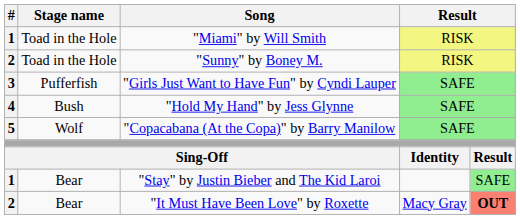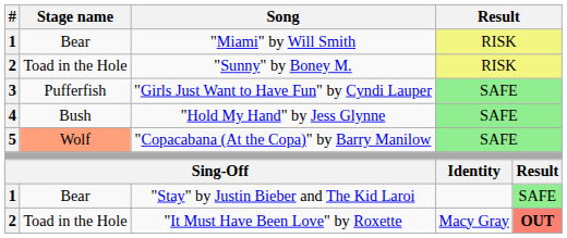 <table class="wikitable plainrowheaders" style="text-align: center;">
 <tr>
 <th>#</th>
 <th>Stage name</th>
 <th>Song</th>
 <th colspan="2">Result</th>
 </tr>
 <tr>
 <th>1</th>
-<td>Toad in the Hole</td>
+<td>Bear</td>
 <td>"<a href='#'>Miami</a>" by <a href='#'>Will Smith</a></td>
 <td colspan="2" bgcolor="#F3F781">RISK</td>
 </tr>
 <tr>
 <th>2</th>
 <td>Toad in the Hole</td>
 <td>"<a href='#'>Sunny</a>" by <a href='#'>Boney M.</a></td>
 <td colspan="2" bgcolor="#F3F781">RISK</td>
 </tr>
 <tr>
 <th>3</th>
 <td>Pufferfish</td>
 <td>"<a href='#'>Girls Just Want to Have Fun</a>" by <a href='#'>Cyndi Lauper</a></td>
 <td colspan="2" bgcolor="lightgreen">SAFE</td>
 </tr>
 <tr>
 <th>4</th>
 <td>Bush</td>
 <td>"<a href='#'>Hold My Hand</a>" by <a href='#'>Jess Glynne</a></td>
 <td colspan="2" bgcolor="lightgreen">SAFE</td>
 </tr>
 <tr>
 <th>5</th>
-<td>Wolf</td>
+<td style="background: lightsalmon;">Wolf</td>
 <td>"<a href='#'>Copacabana (At the Copa)</a>" by <a href='#'>Barry Manilow</a></td>
 <td colspan="2" bgcolor="lightgreen">SAFE</td>
 </tr>
 <tr>
 <td colspan="5" style="background:darkgray"></td>
 </tr>
 <tr>
 <th colspan="3">Sing-Off</th>
 <th>Identity</th>
 <th>Result</th>
 </tr>
 <tr>
 <th>1</th>
 <td>Bear</td>
 <td>"<a href='#'>Stay</a>" by <a href='#'>Justin Bieber</a> and <a href='#'>The Kid Laroi</a></td>
 <td></td>
 <td bgcolor="lightgreen">SAFE</td>
 </tr>
 <tr>
 <th>2</th>
-<td>Bear</td>
+<td>Toad in the Hole</td>
 <td>"<a href='#'>It Must Have Been Love</a>" by <a href='#'>Roxette</a></td>
 <td><a href='#'>Macy Gray</a></td>
 <td bgcolor="salmon"><strong>OUT</strong></td>
 </tr>
 </table>
